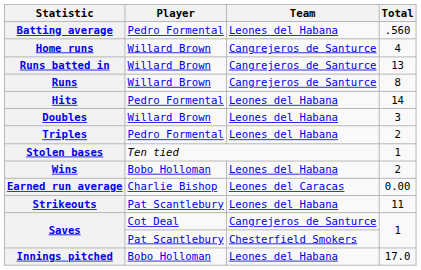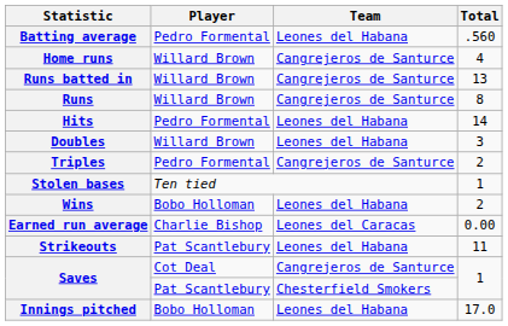 <table class="wikitable plainrowheaders">
 <tr>
 <th scope="col">Statistic</th>
 <th scope="col">Player</th>
 <th scope="col">Team</th>
 <th scope="col">Total</th>
 </tr>
 <tr>
 <th scope="row"><strong><a href='#'>Batting average</a></strong></th>
 <td> <a href='#'>Pedro Formental</a></td>
 <td> <a href='#'>Leones del Habana</a></td>
 <td align=center>.560</td>
 </tr>
 <tr>
 <th scope="row"><strong><a href='#'>Home runs</a></strong></th>
 <td> <a href='#'>Willard Brown</a></td>
 <td> <a href='#'>Cangrejeros de Santurce</a></td>
 <td align=center>4</td>
 </tr>
 <tr>
 <th scope="row"><strong><a href='#'>Runs batted in</a></strong></th>
 <td> <a href='#'>Willard Brown</a></td>
 <td> <a href='#'>Cangrejeros de Santurce</a></td>
 <td align=center>13</td>
 </tr>
 <tr>
 <th scope="row"><strong><a href='#'>Runs</a></strong></th>
 <td> <a href='#'>Willard Brown</a></td>
 <td> <a href='#'>Cangrejeros de Santurce</a></td>
 <td align=center>8</td>
 </tr>
 <tr>
 <th scope="row"><strong><a href='#'>Hits</a></strong></th>
 <td> <a href='#'>Pedro Formental</a></td>
 <td> <a href='#'>Leones del Habana</a></td>
 <td align=center>14</td>
 </tr>
 <tr>
 <th scope="row"><strong><a href='#'>Doubles</a></strong></th>
 <td> <a href='#'>Willard Brown</a></td>
 <td> <a href='#'>Leones del Habana</a></td>
 <td align=center>3</td>
 </tr>
 <tr>
 <th scope="row"><strong><a href='#'>Triples</a></strong></th>
 <td> <a href='#'>Pedro Formental</a></td>
-<td> <a href='#'>Leones del Habana</a></td>
+<td> <a href='#'>Cangrejeros de Santurce</a></td>
 <td align=center>2</td>
 </tr>
 <tr>
 <th scope="row"><strong><a href='#'>Stolen bases</a></strong></th>
 <td colspan=2><em>Ten tied</em></td>
 <td align=center>1</td>
 </tr>
 <tr>
 <th scope="row"><strong><a href='#'>Wins</a></strong></th>
 <td> <a href='#'>Bobo Holloman</a></td>
 <td> <a href='#'>Leones del Habana</a></td>
 <td align=center>2</td>
 </tr>
 <tr>
 <th scope="row"><strong><a href='#'>Earned run average</a></strong></th>
 <td> <a href='#'>Charlie Bishop</a></td>
 <td> <a href='#'>Leones del Caracas</a></td>
 <td align=center>0.00</td>
 </tr>
 <tr>
 <th scope="row"><strong><a href='#'>Strikeouts</a></strong></th>
 <td> <a href='#'>Pat Scantlebury</a></td>
 <td> <a href='#'>Leones del Habana</a></td>
 <td align=center>11</td>
 </tr>
 <tr>
 <th scope="row" rowspan=2><strong><a href='#'>Saves</a></strong></th>
 <td> <a href='#'>Cot Deal</a></td>
 <td> <a href='#'>Cangrejeros de Santurce</a></td>
 <td align=center rowspan=2>1</td>
 </tr>
 <tr>
 <td> <a href='#'>Pat Scantlebury</a></td>
 <td> <a href='#'>Chesterfield Smokers</a></td>
 </tr>
 <tr>
 <th scope="row"><strong><a href='#'>Innings pitched</a></strong></th>
 <td> <a href='#'>Bobo Holloman</a></td>
 <td> <a href='#'>Leones del Habana</a></td>
 <td align=center>17.0</td>
 </tr>
 </table>
